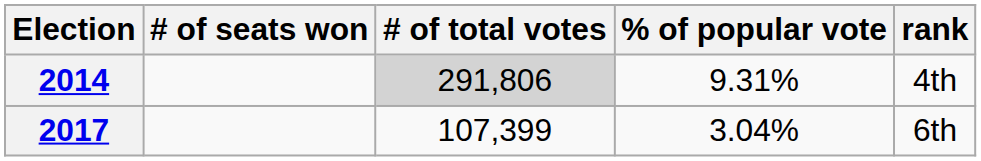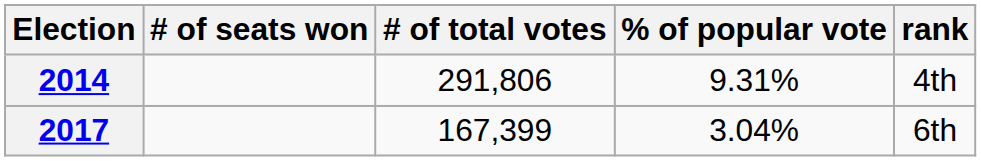 <table class="wikitable" style="text-align:center">
 <tr>
 <th>Election</th>
 <th># of seats won</th>
 <th># of total votes</th>
 <th>% of popular vote</th>
 <th>rank</th>
 </tr>
 <tr>
 <th><a href='#'>2014</a></th>
 <td></td>
-<td style="background: lightgrey;">291,806</td>
+<td>291,806</td>
 <td>9.31%</td>
 <td>4th</td>
 </tr>
 <tr>
 <th><a href='#'>2017</a></th>
 <td></td>
-<td>107,399</td>
+<td>167,399</td>
 <td>3.04%</td>
 <td>6th</td>
 </tr>
 </table>
